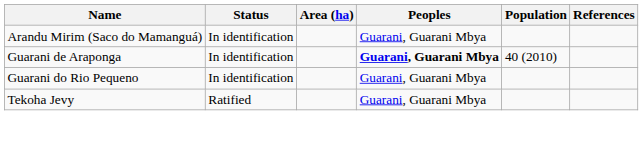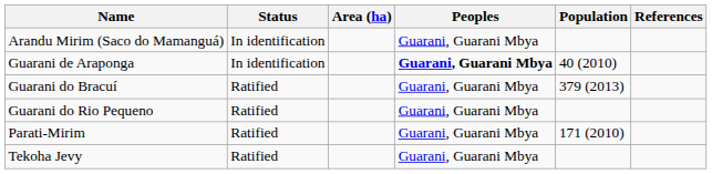 <table class="sortable wikitable">
 <tr>
 <th>Name</th>
 <th>Status</th>
 <th>Area (<a href='#'>ha</a>)</th>
 <th>Peoples</th>
 <th>Population</th>
 <th>References</th>
 </tr>
 <tr>
 <td>Arandu Mirim (Saco do Mamanguá)</td>
 <td>In identification</td>
 <td></td>
 <td><a href='#'>Guarani</a>, Guarani Mbya</td>
 <td></td>
 <td></td>
 </tr>
 <tr>
 <td>Guarani de Araponga</td>
 <td>In identification</td>
 <td></td>
 <td><strong><a href='#'>Guarani</a>, Guarani Mbya</strong></td>
 <td>40 (2010)</td>
 <td></td>
 </tr>
 <tr>
+<td>Guarani do Bracuí</td>
+<td>Ratified</td>
+<td></td>
+<td><a href='#'>Guarani</a>, Guarani Mbya</td>
+<td>379 (2013)</td>
+<td></td>
+</tr>
+<tr>
 <td>Guarani do Rio Pequeno</td>
-<td>In identification</td>
+<td>Ratified</td>
 <td></td>
 <td><a href='#'>Guarani</a>, Guarani Mbya</td>
 <td></td>
+<td></td>
+</tr>
+<tr>
+<td>Parati-Mirim</td>
+<td>Ratified</td>
+<td></td>
+<td><a href='#'>Guarani</a>, Guarani Mbya</td>
+<td>171 (2010)</td>
 <td></td>
 </tr>
 <tr>
 <td>Tekoha Jevy</td>
 <td>Ratified</td>
 <td></td>
 <td><a href='#'>Guarani</a>, Guarani Mbya</td>
 <td></td>
 <td></td>
 </tr>
 </table>
